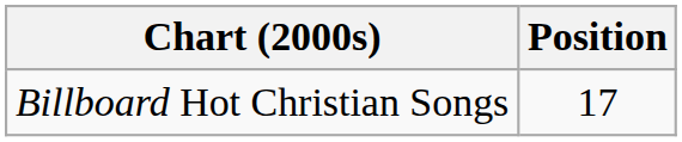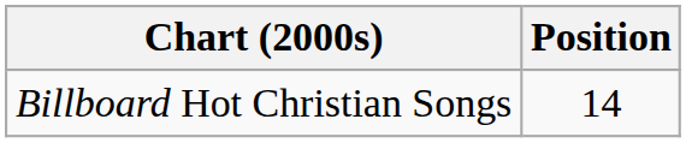 <table class="wikitable">
 <tr>
 <th>Chart (2000s)</th>
 <th>Position</th>
 </tr>
 <tr>
 <td><em>Billboard</em> Hot Christian Songs</td>
-<td align="center">17</td>
+<td align="center">14</td>
 </tr>
 </table>
